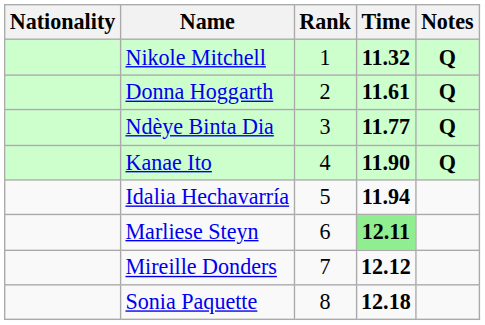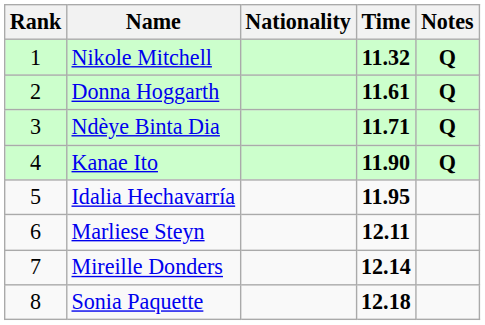 <table class="wikitable sortable" style="text-align:center">
 <tr>
+<th>Rank</th>
+<th>Name</th>
 <th>Nationality</th>
-<th>Name</th>
-<th>Rank</th>
 <th>Time</th>
 <th>Notes</th>
 </tr>
 <tr bgcolor=ccffcc>
+<td>1</td>
+<td align=left><a href='#'>Nikole Mitchell</a></td>
 <td align=left></td>
-<td align=left><a href='#'>Nikole Mitchell</a></td>
-<td>1</td>
 <td><strong>11.32</strong></td>
 <td><strong>Q</strong></td>
 </tr>
 <tr bgcolor=ccffcc>
+<td>2</td>
+<td align=left><a href='#'>Donna Hoggarth</a></td>
 <td align=left></td>
-<td align=left><a href='#'>Donna Hoggarth</a></td>
-<td>2</td>
 <td><strong>11.61</strong></td>
 <td><strong>Q</strong></td>
 </tr>
 <tr bgcolor=ccffcc>
+<td>3</td>
+<td align=left><a href='#'>Ndèye Binta Dia</a></td>
 <td align=left></td>
-<td align=left><a href='#'>Ndèye Binta Dia</a></td>
-<td>3</td>
-<td><strong>11.77</strong></td>
+<td><strong>11.71</strong></td>
 <td><strong>Q</strong></td>
 </tr>
 <tr bgcolor=ccffcc>
+<td>4</td>
+<td align=left><a href='#'>Kanae Ito</a></td>
 <td align=left></td>
-<td align=left><a href='#'>Kanae Ito</a></td>
-<td>4</td>
 <td><strong>11.90</strong></td>
 <td><strong>Q</strong></td>
 </tr>
 <tr>
+<td>5</td>
+<td align=left><a href='#'>Idalia Hechavarría</a></td>
 <td align=left></td>
-<td align=left><a href='#'>Idalia Hechavarría</a></td>
-<td>5</td>
-<td><strong>11.94</strong></td>
+<td><strong>11.95</strong></td>
 <td></td>
 </tr>
 <tr>
+<td>6</td>
+<td align=left><a href='#'>Marliese Steyn</a></td>
 <td align=left></td>
-<td align=left><a href='#'>Marliese Steyn</a></td>
-<td>6</td>
-<td style="background: lightgreen;"><strong>12.11</strong></td>
+<td><strong>12.11</strong></td>
 <td></td>
 </tr>
 <tr>
+<td>7</td>
+<td align=left><a href='#'>Mireille Donders</a></td>
 <td align=left></td>
-<td align=left><a href='#'>Mireille Donders</a></td>
-<td>7</td>
-<td><strong>12.12</strong></td>
+<td><strong>12.14</strong></td>
 <td></td>
 </tr>
 <tr>
+<td>8</td>
+<td align=left><a href='#'>Sonia Paquette</a></td>
 <td align=left></td>
-<td align=left><a href='#'>Sonia Paquette</a></td>
-<td>8</td>
 <td><strong>12.18</strong></td>
 <td></td>
 </tr>
 </table>
